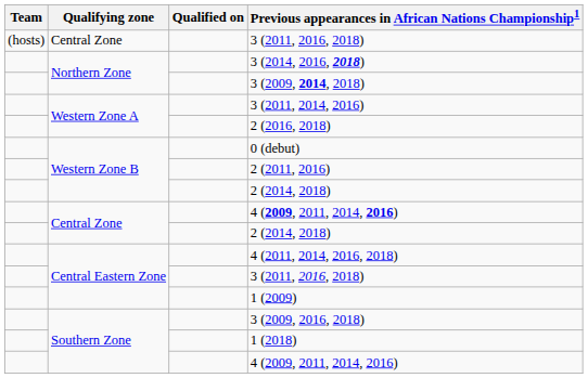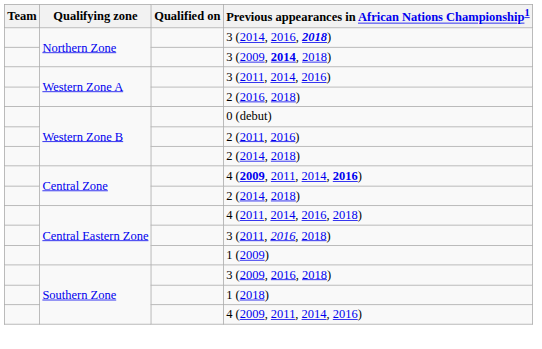 <table class="wikitable sortable" style="text-align: left;">
 <tr>
 <th>Team</th>
 <th>Qualifying zone</th>
 <th>Qualified on</th>
 <th data-sort-type="number">Previous appearances in <a href='#'>African Nations Championship</a><sup><strong><a href='#'>1</a></strong></sup></th>
-</tr>
-<tr>
-<td> (hosts)</td>
-<td>Central Zone</td>
-<td></td>
-<td>3 (<a href='#'>2011</a>, <a href='#'>2016</a>, <a href='#'>2018</a>)</td>
 </tr>
 <tr>
 <td></td>
 <td rowspan=2><a href='#'>Northern Zone</a></td>
 <td></td>
 <td>3 (<a href='#'>2014</a>, <a href='#'>2016</a>, <strong><em><a href='#'>2018</a></em></strong>)</td>
 </tr>
 <tr>
 <td></td>
 <td></td>
 <td>3 (<a href='#'>2009</a>, <strong><a href='#'>2014</a></strong>, <a href='#'>2018</a>)</td>
 </tr>
 <tr>
 <td></td>
 <td rowspan=2><a href='#'>Western Zone A</a></td>
 <td></td>
 <td>3 (<a href='#'>2011</a>, <a href='#'>2014</a>, <a href='#'>2016</a>)</td>
 </tr>
 <tr>
 <td></td>
 <td></td>
 <td>2 (<a href='#'>2016</a>, <a href='#'>2018</a>)</td>
 </tr>
 <tr>
 <td></td>
 <td rowspan=3><a href='#'>Western Zone B</a></td>
 <td></td>
 <td>0 (debut)</td>
 </tr>
 <tr>
 <td></td>
 <td></td>
 <td>2 (<a href='#'>2011</a>, <a href='#'>2016</a>)</td>
 </tr>
 <tr>
 <td></td>
 <td></td>
 <td>2 (<a href='#'>2014</a>, <a href='#'>2018</a>)</td>
 </tr>
 <tr>
 <td></td>
 <td rowspan=2><a href='#'>Central Zone</a></td>
 <td></td>
 <td>4 (<strong><a href='#'>2009</a></strong>, <a href='#'>2011</a>, <a href='#'>2014</a>, <strong><a href='#'>2016</a></strong>)</td>
 </tr>
 <tr>
 <td></td>
 <td></td>
 <td>2 (<a href='#'>2014</a>, <a href='#'>2018</a>)</td>
 </tr>
 <tr>
 <td></td>
 <td rowspan=3><a href='#'>Central Eastern Zone</a></td>
 <td></td>
 <td>4 (<a href='#'>2011</a>, <a href='#'>2014</a>, <a href='#'>2016</a>, <a href='#'>2018</a>)</td>
 </tr>
 <tr>
 <td></td>
 <td></td>
 <td>3 (<a href='#'>2011</a>, <em><a href='#'>2016</a></em>, <a href='#'>2018</a>)</td>
 </tr>
 <tr>
 <td></td>
 <td></td>
 <td>1 (<a href='#'>2009</a>)</td>
 </tr>
 <tr>
 <td></td>
 <td rowspan=3><a href='#'>Southern Zone</a></td>
 <td></td>
 <td>3 (<a href='#'>2009</a>, <a href='#'>2016</a>, <a href='#'>2018</a>)</td>
 </tr>
 <tr>
 <td></td>
 <td></td>
 <td>1 (<a href='#'>2018</a>)</td>
 </tr>
 <tr>
 <td></td>
 <td></td>
 <td>4 (<a href='#'>2009</a>, <a href='#'>2011</a>, <a href='#'>2014</a>, <a href='#'>2016</a>)</td>
 </tr>
 </table>
